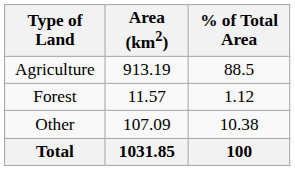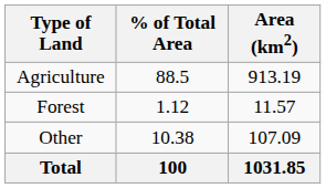 <table class="wikitable sortable" style="text-align:center" width=30%>
 <tr>
 <th>Type of Land</th>
+<th>% of Total Area</th>
 <th>Area (km<sup>2</sup>)</th>
-<th>% of Total Area</th>
 </tr>
 <tr>
 <td>Agriculture</td>
+<td>88.5</td>
 <td>913.19</td>
-<td>88.5</td>
 </tr>
 <tr>
 <td>Forest</td>
+<td>1.12</td>
 <td>11.57</td>
-<td>1.12</td>
 </tr>
 <tr>
 <td>Other</td>
+<td>10.38</td>
 <td>107.09</td>
-<td>10.38</td>
 </tr>
 <tr class='sortbottom'>
 <th>Total</th>
+<th>100</th>
 <th>1031.85</th>
-<th>100</th>
 </tr>
 </table>
